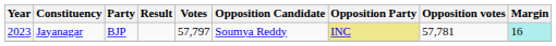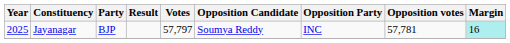 <table class="sortable wikitable">
 <tr>
 <th>Year</th>
 <th>Constituency</th>
 <th>Party</th>
 <th>Result</th>
 <th>Votes</th>
 <th>Opposition Candidate</th>
 <th>Opposition Party</th>
 <th>Opposition votes</th>
 <th>Margin</th>
 </tr>
 <tr>
-<td><a href='#'>2023</a></td>
+<td><a href='#'>2025</a></td>
 <td><a href='#'>Jayanagar</a></td>
 <td><a href='#'>BJP</a></td>
 <td></td>
 <td>57,797</td>
 <td><a href='#'>Soumya Reddy</a></td>
-<td style="background: khaki;"><a href='#'>INC</a></td>
+<td><a href='#'>INC</a></td>
 <td>57,781</td>
 <td style="background: paleturquoise;">16</td>
 </tr>
 <tr>
 </tr>
 </table>
